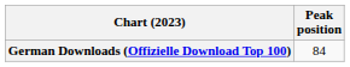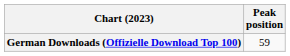 <table class="wikitable plainrowheaders">
 <tr>
 <th scope="col">Chart (2023)</th>
 <th scope="col">Peak<br>position</th>
 </tr>
 <tr>
 <th scope="row">German Downloads (<a href='#'>Offizielle Download Top 100</a>)</th>
-<td style="text-align:center;">84</td>
+<td style="text-align:center;">59</td>
 </tr>
 </table>
